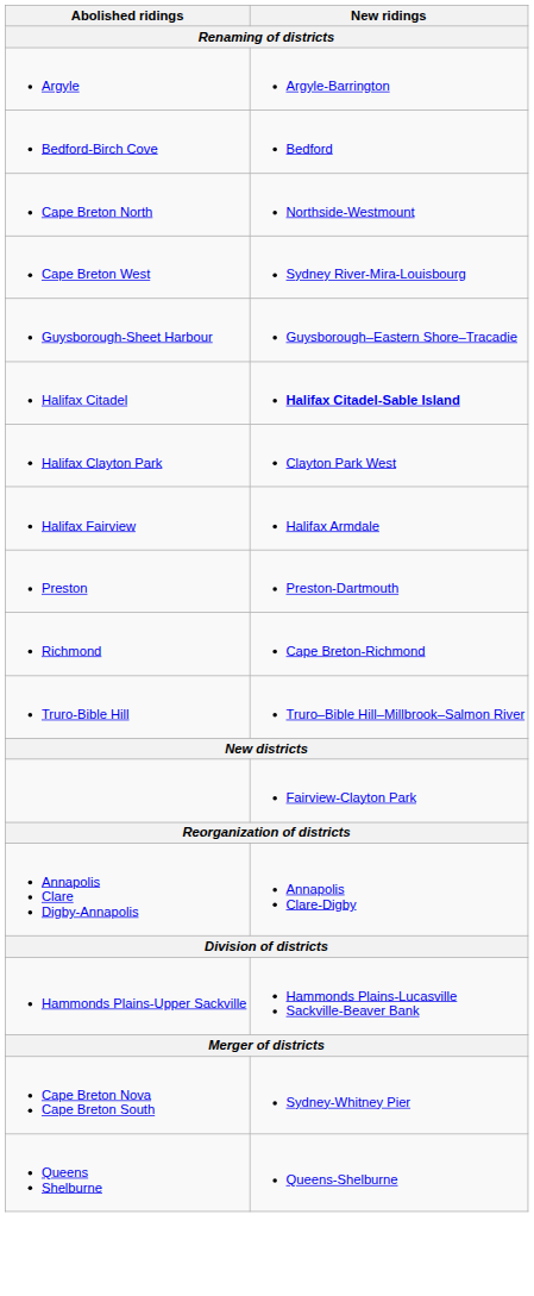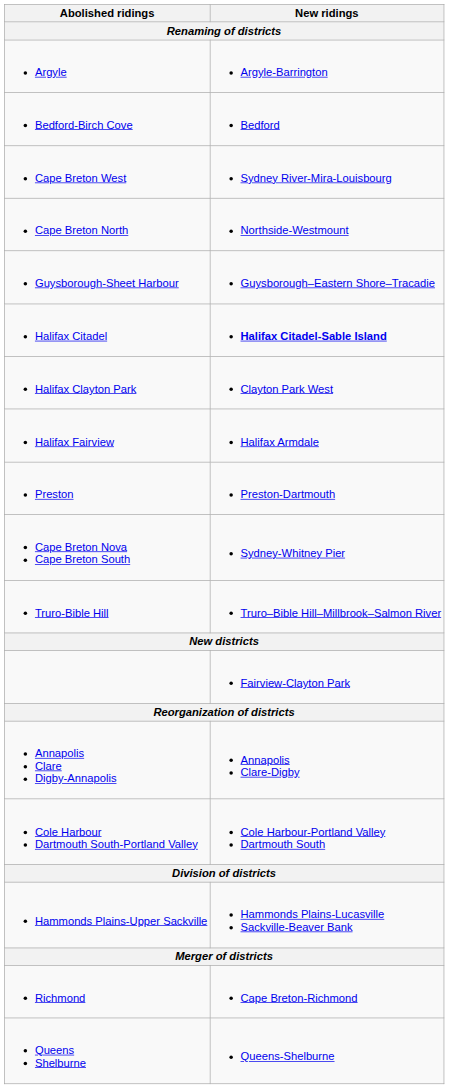 <table class="wikitable">
 <tr>
 <th>Abolished ridings</th>
 <th>New ridings</th>
 </tr>
 <tr>
 <th colspan="2"><em>Renaming of districts</em></th>
 </tr>
 <tr>
 <td><br><ul><li><a href='#'>Argyle</a></li></ul></td>
 <td><br><ul><li><a href='#'>Argyle-Barrington</a></li></ul></td>
 </tr>
 <tr>
 <td><br><ul><li><a href='#'>Bedford-Birch Cove</a></li></ul></td>
 <td><br><ul><li><a href='#'>Bedford</a></li></ul></td>
 </tr>
 <tr>
+<td><br><ul><li><a href='#'>Cape Breton West</a></li></ul></td>
+<td><br><ul><li><a href='#'>Sydney River-Mira-Louisbourg</a></li></ul></td>
+</tr>
+<tr>
 <td><br><ul><li><a href='#'>Cape Breton North</a></li></ul></td>
 <td><br><ul><li><a href='#'>Northside-Westmount</a></li></ul></td>
-</tr>
-<tr>
-<td><br><ul><li><a href='#'>Cape Breton West</a></li></ul></td>
-<td><br><ul><li><a href='#'>Sydney River-Mira-Louisbourg</a></li></ul></td>
 </tr>
 <tr>
 <td><br><ul><li><a href='#'>Guysborough-Sheet Harbour</a></li></ul></td>
 <td><br><ul><li><a href='#'>Guysborough–Eastern Shore–Tracadie</a></li></ul></td>
 </tr>
 <tr>
 <td><br><ul><li><a href='#'>Halifax Citadel</a></li></ul></td>
 <td><strong><br><ul><li><a href='#'>Halifax Citadel-Sable Island</a></li></ul></strong></td>
 </tr>
 <tr>
 <td><br><ul><li><a href='#'>Halifax Clayton Park</a></li></ul></td>
 <td><br><ul><li><a href='#'>Clayton Park West</a></li></ul></td>
 </tr>
 <tr>
 <td><br><ul><li><a href='#'>Halifax Fairview</a></li></ul></td>
 <td><br><ul><li><a href='#'>Halifax Armdale</a></li></ul></td>
 </tr>
 <tr>
 <td><br><ul><li><a href='#'>Preston</a></li></ul></td>
 <td><br><ul><li><a href='#'>Preston-Dartmouth</a></li></ul></td>
 </tr>
 <tr>
-<td><br><ul><li><a href='#'>Richmond</a></li></ul></td>
-<td><br><ul><li><a href='#'>Cape Breton-Richmond</a></li></ul></td>
+<td><br><ul><li><a href='#'>Cape Breton Nova</a></li><li><a href='#'>Cape Breton South</a></li></ul></td>
+<td><br><ul><li><a href='#'>Sydney-Whitney Pier</a></li></ul></td>
 </tr>
 <tr>
 <td><br><ul><li><a href='#'>Truro-Bible Hill</a></li></ul></td>
 <td><br><ul><li><a href='#'>Truro–Bible Hill–Millbrook–Salmon River</a></li></ul></td>
 </tr>
 <tr>
 <th colspan="2"><em>New districts</em></th>
 </tr>
 <tr>
 <td></td>
 <td><br><ul><li><a href='#'>Fairview-Clayton Park</a></li></ul></td>
 </tr>
 <tr>
 <th colspan="2"><em>Reorganization of districts</em></th>
 </tr>
 <tr>
 <td><br><ul><li><a href='#'>Annapolis</a></li><li><a href='#'>Clare</a></li><li><a href='#'>Digby-Annapolis</a></li></ul></td>
 <td><br><ul><li><a href='#'>Annapolis</a></li><li><a href='#'>Clare-Digby</a></li></ul></td>
 </tr>
 <tr>
+<td><br><ul><li><a href='#'>Cole Harbour</a></li><li><a href='#'>Dartmouth South-Portland Valley</a></li></ul></td>
+<td><br><ul><li><a href='#'>Cole Harbour-Portland Valley</a></li><li><a href='#'>Dartmouth South</a></li></ul></td>
+</tr>
+<tr>
 <th colspan="2"><em>Division of districts</em></th>
 </tr>
 <tr>
 <td><br><ul><li><a href='#'>Hammonds Plains-Upper Sackville</a></li></ul></td>
 <td><br><ul><li><a href='#'>Hammonds Plains-Lucasville</a></li><li><a href='#'>Sackville-Beaver Bank</a></li></ul></td>
 </tr>
 <tr>
 <th colspan="2"><em>Merger of districts</em></th>
 </tr>
 <tr>
-<td><br><ul><li><a href='#'>Cape Breton Nova</a></li><li><a href='#'>Cape Breton South</a></li></ul></td>
-<td><br><ul><li><a href='#'>Sydney-Whitney Pier</a></li></ul></td>
+<td><br><ul><li><a href='#'>Richmond</a></li></ul></td>
+<td><br><ul><li><a href='#'>Cape Breton-Richmond</a></li></ul></td>
 </tr>
 <tr>
 <td><br><ul><li><a href='#'>Queens</a></li><li><a href='#'>Shelburne</a></li></ul></td>
 <td><br><ul><li><a href='#'>Queens-Shelburne</a></li></ul></td>
 </tr>
 </table>
